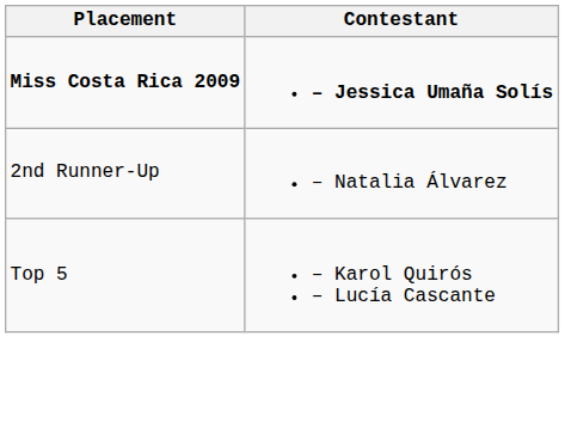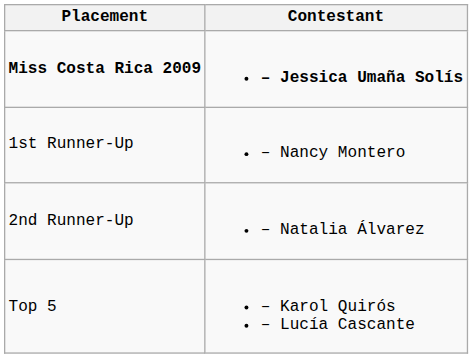 <table class="wikitable sortable" style="font-size: 95%;">
 <tr>
 <th>Placement</th>
 <th>Contestant</th>
 </tr>
 <tr>
 <td><strong>Miss Costa Rica 2009</strong></td>
 <td><br><ul><li><strong> – Jessica Umaña Solís</strong></li></ul></td>
 </tr>
 <tr>
+<td>1st Runner-Up</td>
+<td><br><ul><li> – Nancy Montero</li></ul></td>
+</tr>
+<tr>
 <td>2nd Runner-Up</td>
 <td><br><ul><li> – Natalia Álvarez</li></ul></td>
 </tr>
 <tr>
 <td>Top 5</td>
 <td><br><ul><li> – Karol Quirós</li><li> – Lucía Cascante</li></ul></td>
 </tr>
 </table>
